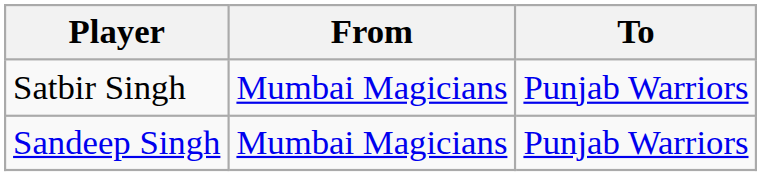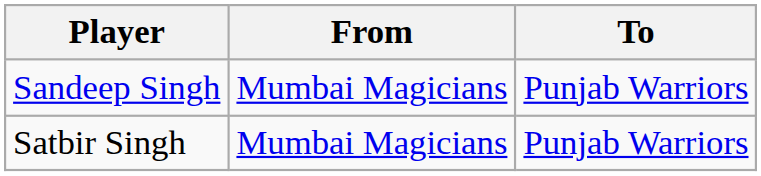 <table class="wikitable sortable">
 <tr>
 <th>Player</th>
 <th>From</th>
 <th>To</th>
 </tr>
 <tr>
+<td> <a href='#'>Sandeep Singh</a></td>
+<td><a href='#'>Mumbai Magicians</a></td>
+<td><a href='#'>Punjab Warriors</a></td>
+</tr>
+<tr>
 <td> Satbir Singh</td>
 <td><a href='#'>Mumbai Magicians</a></td>
 <td><a href='#'>Punjab Warriors</a></td>
 </tr>
-<tr>
-<td> <a href='#'>Sandeep Singh</a></td>
-<td><a href='#'>Mumbai Magicians</a></td>
-<td><a href='#'>Punjab Warriors</a></td>
-</tr>
 </table>
